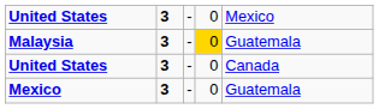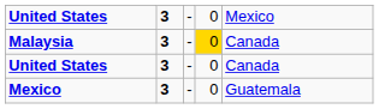 <table class="wikitable">
 <tr>
 <td width=150> <strong><a href='#'>United States</a></strong></td>
 <td style="width:20px; text-align:left;"><strong>3</strong></td>
 <td>-</td>
 <td style="width:20px; text-align:right;">0</td>
 <td width=150> <a href='#'>Mexico</a></td>
 </tr>
 <tr>
 <td> <strong><a href='#'>Malaysia</a></strong></td>
 <td style="text-align:left;"><strong>3</strong></td>
 <td>-</td>
 <td style="background: gold; text-align:right;">0</td>
-<td> <a href='#'>Guatemala</a></td>
+<td width=150> <a href='#'>Canada</a></td>
 </tr>
 <tr>
 <td width=150> <strong><a href='#'>United States</a></strong></td>
 <td style="width:20px; text-align:left;"><strong>3</strong></td>
 <td>-</td>
 <td style="width:20px; text-align:right;">0</td>
 <td width=150> <a href='#'>Canada</a></td>
 </tr>
 <tr>
 <td> <strong><a href='#'>Mexico</a></strong></td>
 <td style="text-align:left;"><strong>3</strong></td>
 <td>-</td>
 <td style="text-align:right;">0</td>
 <td> <a href='#'>Guatemala</a></td>
 </tr>
 </table>
